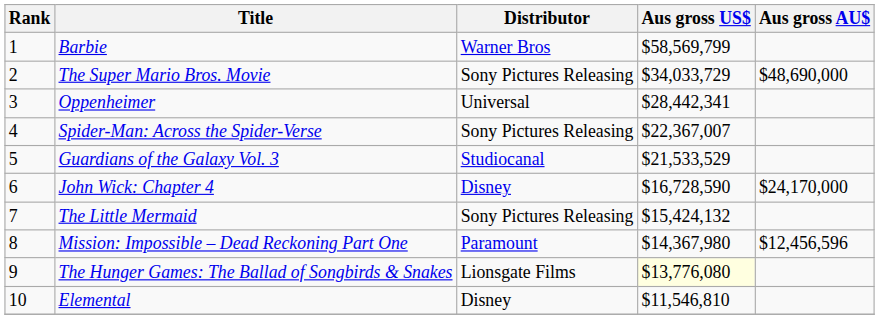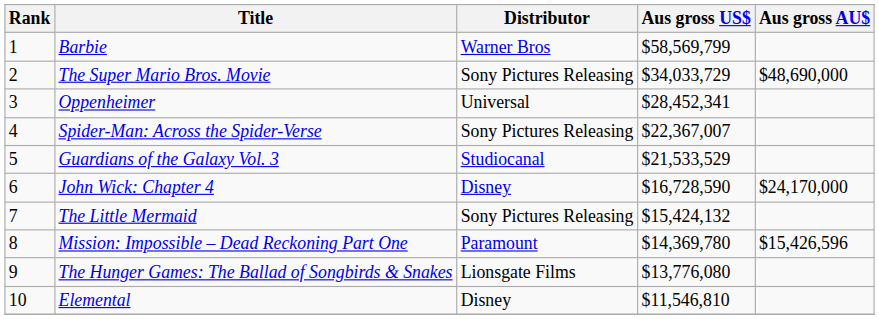 <table class="wikitable sortable" style="margin:auto; margin:auto;">
 <tr>
 <th>Rank</th>
 <th>Title</th>
 <th>Distributor</th>
 <th>Aus gross <a href='#'>US$</a></th>
 <th>Aus gross <a href='#'>AU$</a></th>
 </tr>
 <tr>
 <td>1</td>
 <td><em><a href='#'>Barbie</a></em></td>
 <td><a href='#'>Warner Bros</a></td>
 <td>$58,569,799</td>
 <td></td>
 </tr>
 <tr>
 <td>2</td>
 <td><em><a href='#'>The Super Mario Bros. Movie</a></em></td>
 <td>Sony Pictures Releasing</td>
 <td>$34,033,729</td>
 <td>$48,690,000</td>
 </tr>
 <tr>
 <td>3</td>
 <td><em><a href='#'>Oppenheimer</a></em></td>
 <td>Universal</td>
-<td>$28,442,341</td>
+<td>$28,452,341</td>
 <td></td>
 </tr>
 <tr>
 <td>4</td>
 <td><em><a href='#'>Spider-Man: Across the Spider-Verse</a></em></td>
 <td>Sony Pictures Releasing</td>
 <td>$22,367,007</td>
 <td></td>
 </tr>
 <tr>
 <td>5</td>
 <td><em><a href='#'>Guardians of the Galaxy Vol. 3</a></em></td>
 <td><a href='#'>Studiocanal</a></td>
 <td>$21,533,529</td>
 <td></td>
 </tr>
 <tr>
 <td>6</td>
 <td><em><a href='#'>John Wick: Chapter 4</a></em></td>
 <td><a href='#'>Disney</a></td>
 <td>$16,728,590</td>
 <td>$24,170,000</td>
 </tr>
 <tr>
 <td>7</td>
 <td><em><a href='#'>The Little Mermaid</a></em></td>
 <td>Sony Pictures Releasing</td>
 <td>$15,424,132</td>
 <td></td>
 </tr>
 <tr>
 <td>8</td>
 <td><em><a href='#'>Mission: Impossible – Dead Reckoning Part One</a></em></td>
 <td><a href='#'>Paramount</a></td>
-<td>$14,367,980</td>
-<td>$12,456,596</td>
+<td>$14,369,780</td>
+<td>$15,426,596</td>
 </tr>
 <tr>
 <td>9</td>
 <td><em><a href='#'>The Hunger Games: The Ballad of Songbirds & Snakes</a></em></td>
 <td>Lionsgate Films</td>
-<td style="background: lightyellow;">$13,776,080</td>
+<td>$13,776,080</td>
 <td></td>
 </tr>
 <tr>
 <td>10</td>
 <td><em><a href='#'>Elemental</a></em></td>
 <td>Disney</td>
 <td>$11,546,810</td>
 <td></td>
 </tr>
 <tr>
 </tr>
 </table>
